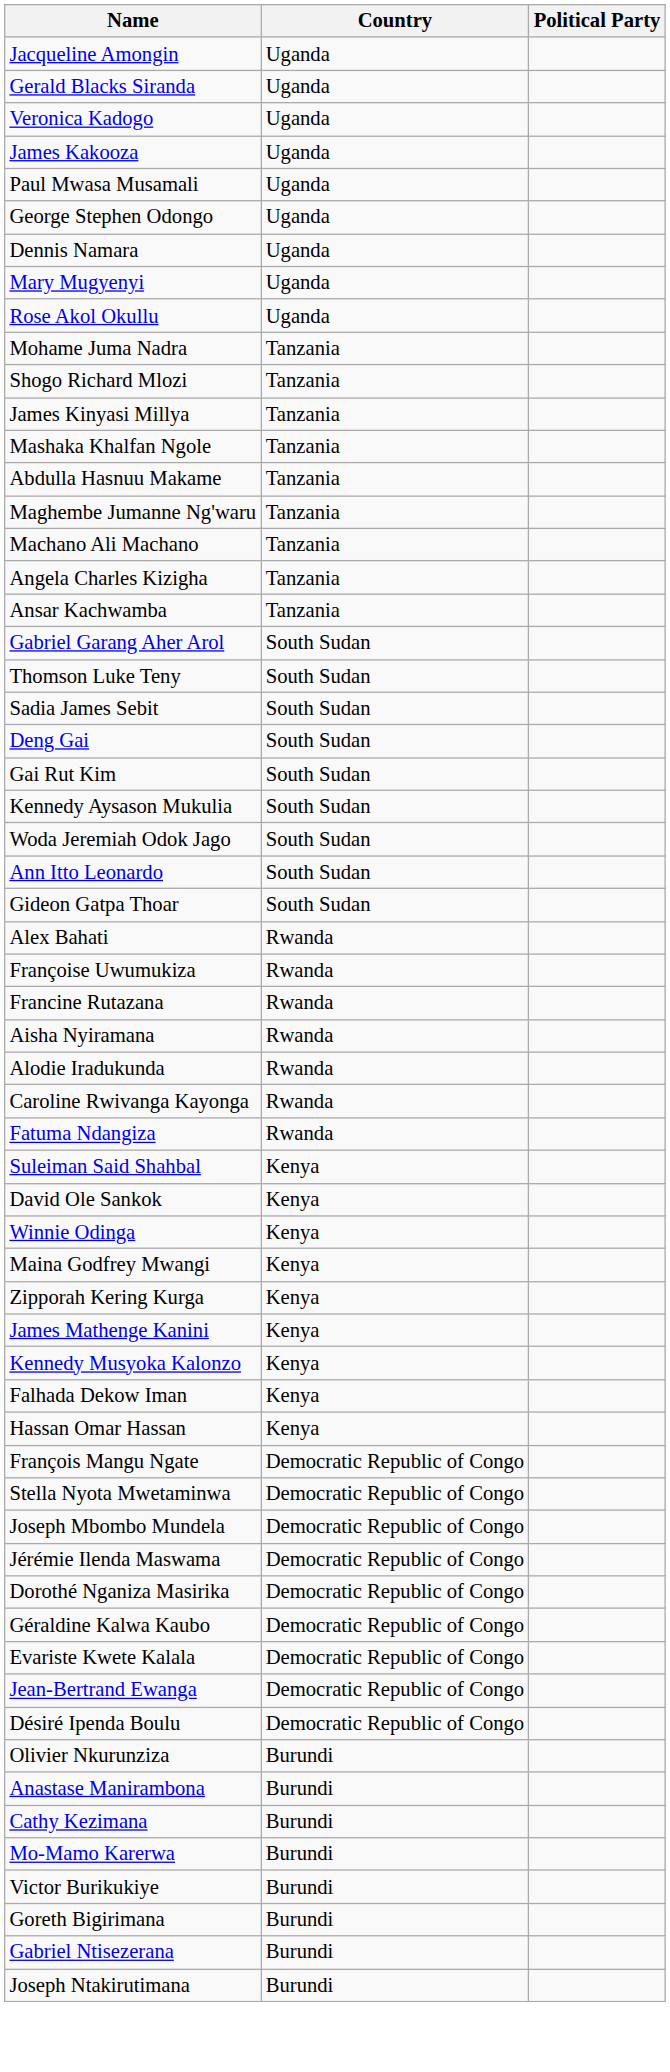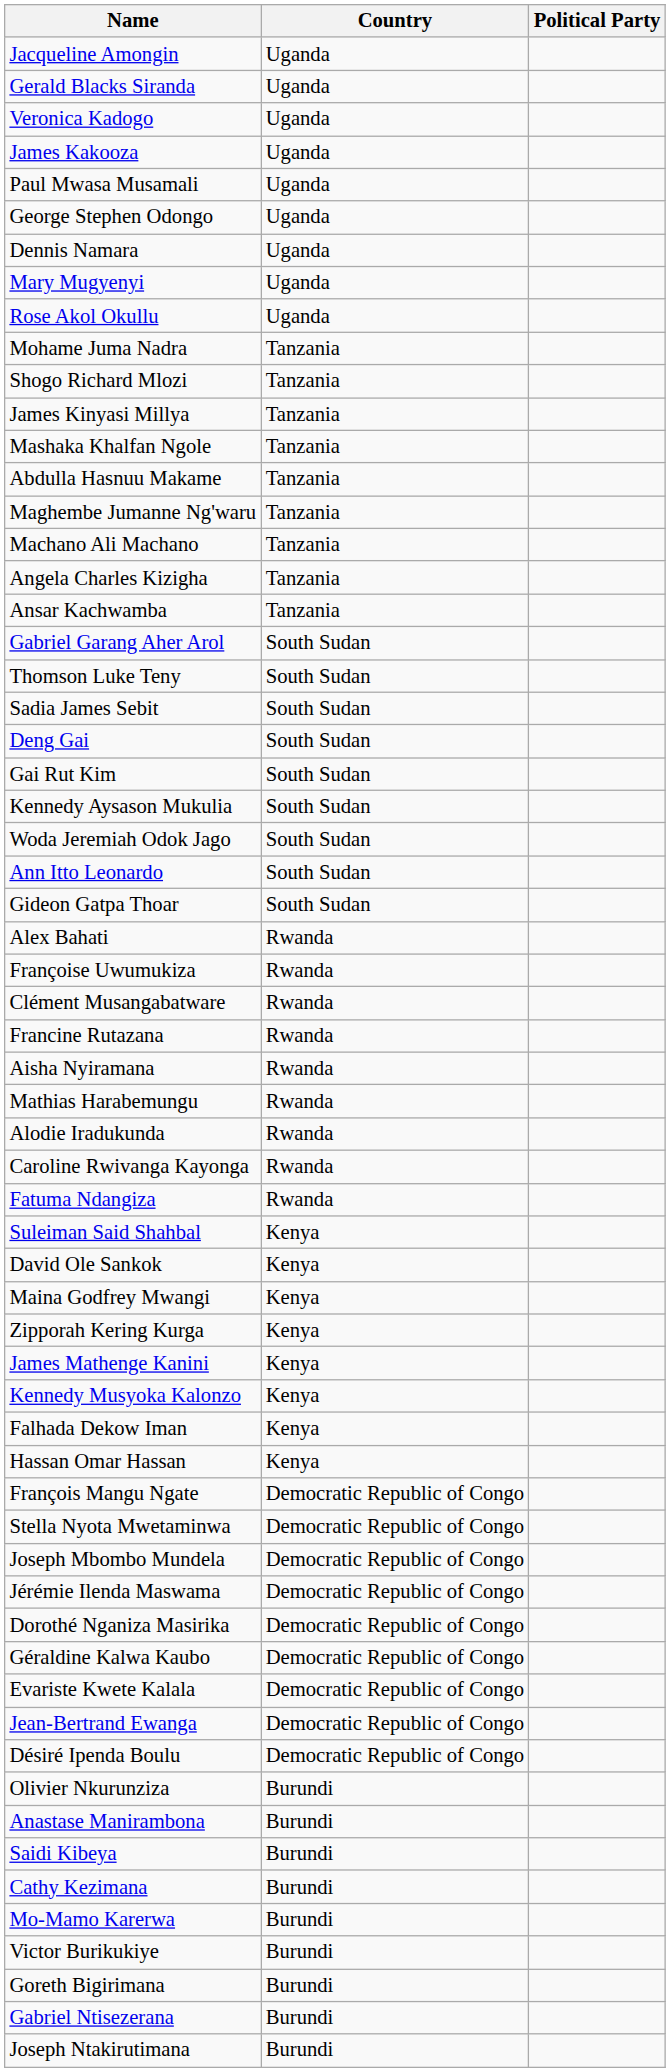 <table class="wikitable">
 <tr>
 <th>Name</th>
 <th>Country</th>
 <th>Political Party</th>
 </tr>
 <tr>
 <td><a href='#'>Jacqueline Amongin</a></td>
 <td>Uganda</td>
 <td></td>
 </tr>
 <tr>
 <td><a href='#'>Gerald Blacks Siranda</a></td>
 <td>Uganda</td>
 <td></td>
 </tr>
 <tr>
 <td><a href='#'>Veronica Kadogo</a></td>
 <td>Uganda</td>
 <td></td>
 </tr>
 <tr>
 <td><a href='#'>James Kakooza</a></td>
 <td>Uganda</td>
 <td></td>
 </tr>
 <tr>
 <td>Paul Mwasa Musamali</td>
 <td>Uganda</td>
 <td></td>
 </tr>
 <tr>
 <td>George Stephen Odongo</td>
 <td>Uganda</td>
 <td></td>
 </tr>
 <tr>
 <td>Dennis Namara</td>
 <td>Uganda</td>
 <td></td>
 </tr>
 <tr>
 <td><a href='#'>Mary Mugyenyi</a></td>
 <td>Uganda</td>
 <td></td>
 </tr>
 <tr>
 <td><a href='#'>Rose Akol Okullu</a></td>
 <td>Uganda</td>
 <td></td>
 </tr>
 <tr>
 <td>Mohame Juma Nadra</td>
 <td>Tanzania</td>
 <td></td>
 </tr>
 <tr>
 <td>Shogo Richard Mlozi</td>
 <td>Tanzania</td>
 <td></td>
 </tr>
 <tr>
 <td>James Kinyasi Millya</td>
 <td>Tanzania</td>
 <td></td>
 </tr>
 <tr>
 <td>Mashaka Khalfan Ngole</td>
 <td>Tanzania</td>
 <td></td>
 </tr>
 <tr>
 <td>Abdulla Hasnuu Makame</td>
 <td>Tanzania</td>
 <td></td>
 </tr>
 <tr>
 <td>Maghembe Jumanne Ng'waru</td>
 <td>Tanzania</td>
 <td></td>
 </tr>
 <tr>
 <td>Machano Ali Machano</td>
 <td>Tanzania</td>
 <td></td>
 </tr>
 <tr>
 <td>Angela Charles Kizigha</td>
 <td>Tanzania</td>
 <td></td>
 </tr>
 <tr>
 <td>Ansar Kachwamba</td>
 <td>Tanzania</td>
 <td></td>
 </tr>
 <tr>
 <td><a href='#'>Gabriel Garang Aher Arol</a></td>
 <td>South Sudan</td>
 <td></td>
 </tr>
 <tr>
 <td>Thomson Luke Teny</td>
 <td>South Sudan</td>
 <td></td>
 </tr>
 <tr>
 <td>Sadia James Sebit</td>
 <td>South Sudan</td>
 <td></td>
 </tr>
 <tr>
 <td><a href='#'>Deng Gai</a></td>
 <td>South Sudan</td>
 <td></td>
 </tr>
 <tr>
 <td>Gai Rut Kim</td>
 <td>South Sudan</td>
 <td></td>
 </tr>
 <tr>
 <td>Kennedy Aysason Mukulia</td>
 <td>South Sudan</td>
 <td></td>
 </tr>
 <tr>
 <td>Woda Jeremiah Odok Jago</td>
 <td>South Sudan</td>
 <td></td>
 </tr>
 <tr>
 <td><a href='#'>Ann Itto Leonardo</a></td>
 <td>South Sudan</td>
 <td></td>
 </tr>
 <tr>
 <td>Gideon Gatpa Thoar</td>
 <td>South Sudan</td>
 <td></td>
 </tr>
 <tr>
 <td>Alex Bahati</td>
 <td>Rwanda</td>
 <td></td>
 </tr>
 <tr>
 <td>Françoise Uwumukiza</td>
 <td>Rwanda</td>
 <td></td>
 </tr>
 <tr>
+<td>Clément Musangabatware</td>
+<td>Rwanda</td>
+<td></td>
+</tr>
+<tr>
 <td>Francine Rutazana</td>
 <td>Rwanda</td>
 <td></td>
 </tr>
 <tr>
 <td>Aisha Nyiramana</td>
+<td>Rwanda</td>
+<td></td>
+</tr>
+<tr>
+<td>Mathias Harabemungu</td>
 <td>Rwanda</td>
 <td></td>
 </tr>
 <tr>
 <td>Alodie Iradukunda</td>
 <td>Rwanda</td>
 <td></td>
 </tr>
 <tr>
 <td>Caroline Rwivanga Kayonga</td>
 <td>Rwanda</td>
 <td></td>
 </tr>
 <tr>
 <td><a href='#'>Fatuma Ndangiza</a></td>
 <td>Rwanda</td>
 <td></td>
 </tr>
 <tr>
 <td><a href='#'>Suleiman Said Shahbal</a></td>
 <td>Kenya</td>
 <td></td>
 </tr>
 <tr>
 <td>David Ole Sankok</td>
-<td>Kenya</td>
-<td></td>
-</tr>
-<tr>
-<td><a href='#'>Winnie Odinga</a></td>
 <td>Kenya</td>
 <td></td>
 </tr>
 <tr>
 <td>Maina Godfrey Mwangi</td>
 <td>Kenya</td>
 <td></td>
 </tr>
 <tr>
 <td>Zipporah Kering Kurga</td>
 <td>Kenya</td>
 <td></td>
 </tr>
 <tr>
 <td><a href='#'>James Mathenge Kanini</a></td>
 <td>Kenya</td>
 <td></td>
 </tr>
 <tr>
 <td><a href='#'>Kennedy Musyoka Kalonzo</a></td>
 <td>Kenya</td>
 <td></td>
 </tr>
 <tr>
 <td>Falhada Dekow Iman</td>
 <td>Kenya</td>
 <td></td>
 </tr>
 <tr>
 <td>Hassan Omar Hassan</td>
 <td>Kenya</td>
 <td></td>
 </tr>
 <tr>
 <td>François Mangu Ngate</td>
 <td>Democratic Republic of Congo</td>
 <td></td>
 </tr>
 <tr>
 <td>Stella Nyota Mwetaminwa</td>
 <td>Democratic Republic of Congo</td>
 <td></td>
 </tr>
 <tr>
 <td>Joseph Mbombo Mundela</td>
 <td>Democratic Republic of Congo</td>
 <td></td>
 </tr>
 <tr>
 <td>Jérémie Ilenda Maswama</td>
 <td>Democratic Republic of Congo</td>
 <td></td>
 </tr>
 <tr>
 <td>Dorothé Nganiza Masirika</td>
 <td>Democratic Republic of Congo</td>
 <td></td>
 </tr>
 <tr>
 <td>Géraldine Kalwa Kaubo</td>
 <td>Democratic Republic of Congo</td>
 <td></td>
 </tr>
 <tr>
 <td>Evariste Kwete Kalala</td>
 <td>Democratic Republic of Congo</td>
 <td></td>
 </tr>
 <tr>
 <td><a href='#'>Jean-Bertrand Ewanga</a></td>
 <td>Democratic Republic of Congo</td>
 <td></td>
 </tr>
 <tr>
 <td>Désiré Ipenda Boulu</td>
 <td>Democratic Republic of Congo</td>
 <td></td>
 </tr>
 <tr>
 <td>Olivier Nkurunziza</td>
 <td>Burundi</td>
 <td></td>
 </tr>
 <tr>
 <td><a href='#'>Anastase Manirambona</a></td>
 <td>Burundi</td>
 <td></td>
 </tr>
 <tr>
+<td><a href='#'>Saidi Kibeya</a></td>
+<td>Burundi</td>
+<td></td>
+</tr>
+<tr>
 <td><a href='#'>Cathy Kezimana</a></td>
 <td>Burundi</td>
 <td></td>
 </tr>
 <tr>
 <td><a href='#'>Mo-Mamo Karerwa</a></td>
 <td>Burundi</td>
 <td></td>
 </tr>
 <tr>
 <td>Victor Burikukiye</td>
 <td>Burundi</td>
 <td></td>
 </tr>
 <tr>
 <td>Goreth Bigirimana</td>
 <td>Burundi</td>
 <td></td>
 </tr>
 <tr>
 <td><a href='#'>Gabriel Ntisezerana</a></td>
 <td>Burundi</td>
 <td></td>
 </tr>
 <tr>
 <td>Joseph Ntakirutimana</td>
 <td>Burundi</td>
 <td></td>
 </tr>
 </table>
